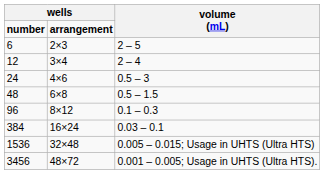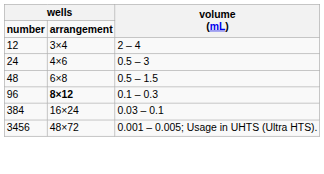 <table class="wikitable">
 <tr>
 <th colspan="2" class="hintergrundfarbe5">wells</th>
 <th rowspan = "2" class="hintergrundfarbe5">volume<br>(<a href='#'>mL</a>)</th>
 </tr>
 <tr>
 <td class="hintergrundfarbe5"><strong>number</strong></td>
 <td class="hintergrundfarbe5"><strong>arrangement</strong></td>
-</tr>
-<tr>
-<td>6</td>
-<td>2×3</td>
-<td>2 – 5</td>
 </tr>
 <tr>
 <td>12</td>
 <td>3×4</td>
 <td>2 – 4</td>
 </tr>
 <tr>
 <td>24</td>
 <td>4×6</td>
 <td>0.5 – 3</td>
 </tr>
 <tr>
 <td>48</td>
 <td>6×8</td>
 <td>0.5 – 1.5</td>
 </tr>
 <tr>
 <td>96</td>
-<td>8×12</td>
+<td><strong>8×12</strong></td>
 <td>0.1 – 0.3</td>
 </tr>
 <tr>
 <td>384</td>
 <td>16×24</td>
 <td>0.03 – 0.1</td>
 </tr>
 <tr>
-<td>1536</td>
-<td>32×48</td>
-<td>0.005 – 0.015; Usage in UHTS (Ultra HTS)</td>
-</tr>
-<tr>
 <td>3456</td>
 <td>48×72</td>
 <td>0.001 – 0.005; Usage in UHTS (Ultra HTS).</td>
 </tr>
 </table>
